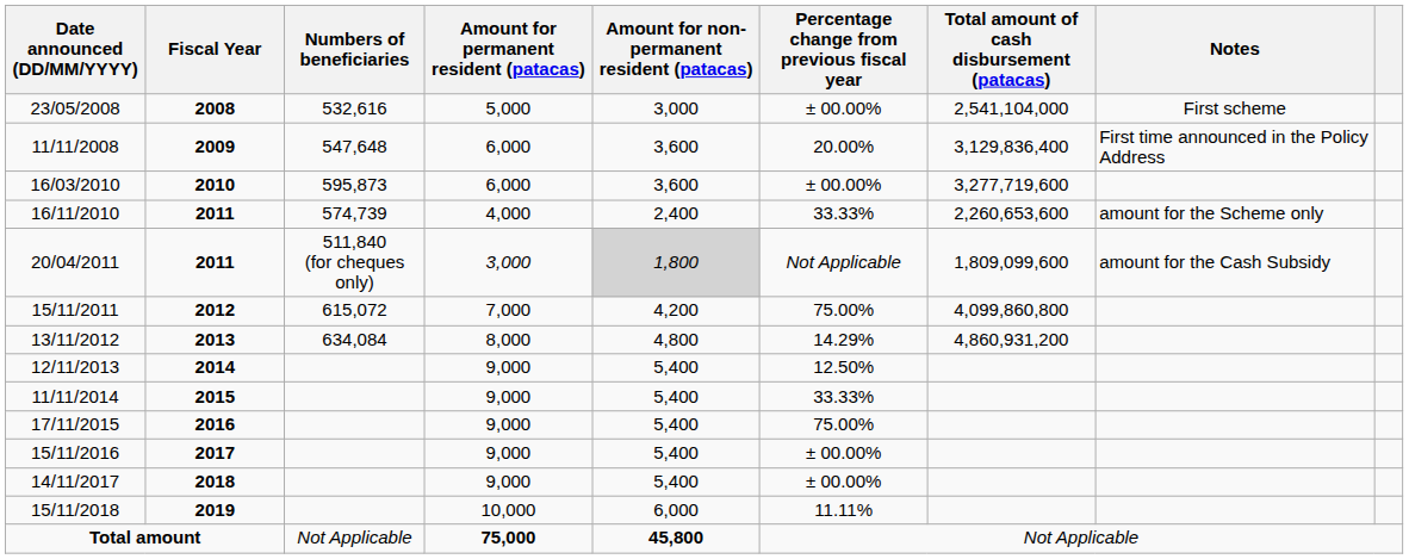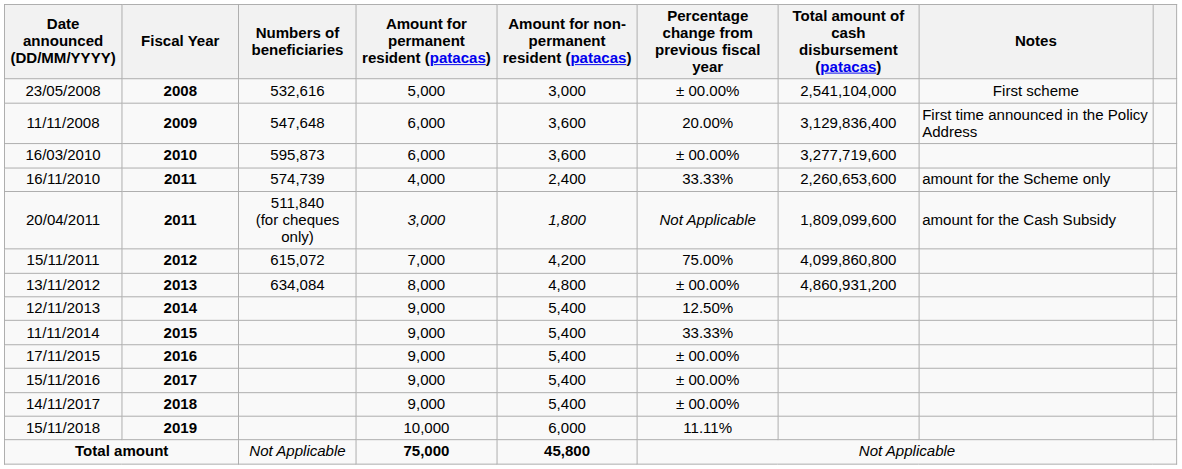 <table class="wikitable ">
 <tr>
 <th width="10%">Date announced <br> (DD/MM/YYYY)</th>
 <th width="10%">Fiscal Year</th>
 <th width="10%">Numbers of beneficiaries</th>
 <th width="12%">Amount for permanent resident (<a href='#'>patacas</a>)</th>
 <th width="12%">Amount for non-permanent resident (<a href='#'>patacas</a>)</th>
 <th width="12%">Percentage change from previous fiscal year</th>
 <th width="12%">Total amount of cash disbursement (<a href='#'>patacas</a>)</th>
 <th width="20%">Notes</th>
 <th width="2%"></th>
 </tr>
 <tr align=center>
 <td>23/05/2008</td>
 <td><strong>2008</strong></td>
 <td>532,616</td>
 <td>5,000</td>
 <td>3,000</td>
 <td>± 00.00%</td>
 <td>2,541,104,000</td>
 <td>First scheme</td>
 <td></td>
 </tr>
 <tr align=center>
 <td>11/11/2008</td>
 <td><strong>2009</strong></td>
 <td>547,648</td>
 <td>6,000</td>
 <td>3,600</td>
 <td> 20.00%</td>
 <td>3,129,836,400</td>
 <td align=left>First time announced in the Policy Address</td>
 <td></td>
 </tr>
 <tr align=center>
 <td>16/03/2010</td>
 <td><strong>2010</strong></td>
 <td>595,873</td>
 <td>6,000</td>
 <td>3,600</td>
 <td>± 00.00%</td>
 <td>3,277,719,600</td>
 <td></td>
 <td></td>
 </tr>
 <tr align=center>
 <td>16/11/2010</td>
 <td><strong>2011</strong></td>
 <td>574,739</td>
 <td>4,000</td>
 <td>2,400</td>
 <td> 33.33%</td>
 <td>2,260,653,600</td>
 <td align=left>amount for the Scheme only</td>
 <td></td>
 </tr>
 <tr align=center>
 <td>20/04/2011</td>
 <td><strong>2011</strong></td>
 <td>511,840<br>(for cheques only)</td>
 <td><em>3,000</em></td>
-<td style="background: lightgrey;"><em>1,800</em></td>
+<td><em>1,800</em></td>
 <td><em>Not Applicable</em></td>
 <td>1,809,099,600</td>
 <td align=left>amount for the Cash Subsidy</td>
 <td></td>
 </tr>
 <tr align=center>
 <td>15/11/2011</td>
 <td><strong>2012</strong></td>
 <td>615,072</td>
 <td>7,000</td>
 <td>4,200</td>
 <td> 75.00%</td>
 <td>4,099,860,800</td>
 <td></td>
 <td></td>
 </tr>
 <tr align=center>
 <td>13/11/2012</td>
 <td><strong>2013</strong></td>
 <td>634,084</td>
 <td>8,000</td>
 <td>4,800</td>
-<td> 14.29%</td>
+<td>± 00.00%</td>
 <td>4,860,931,200</td>
 <td></td>
 <td></td>
 </tr>
 <tr align=center>
 <td>12/11/2013</td>
 <td><strong>2014</strong></td>
 <td></td>
 <td>9,000</td>
 <td>5,400</td>
 <td> 12.50%</td>
 <td></td>
 <td></td>
 <td></td>
 </tr>
 <tr align=center>
 <td>11/11/2014</td>
 <td><strong>2015</strong></td>
 <td></td>
 <td>9,000</td>
 <td>5,400</td>
 <td> 33.33%</td>
 <td></td>
 <td></td>
 <td></td>
 </tr>
 <tr align=center>
 <td>17/11/2015</td>
 <td><strong>2016</strong></td>
 <td></td>
 <td>9,000</td>
 <td>5,400</td>
-<td> 75.00%</td>
+<td>± 00.00%</td>
 <td></td>
 <td></td>
 <td></td>
 </tr>
 <tr align=center>
 <td>15/11/2016</td>
 <td><strong>2017</strong></td>
 <td></td>
 <td>9,000</td>
 <td>5,400</td>
 <td>± 00.00%</td>
 <td></td>
 <td></td>
 <td></td>
 </tr>
 <tr align=center>
 <td>14/11/2017</td>
 <td><strong>2018</strong></td>
 <td></td>
 <td>9,000</td>
 <td>5,400</td>
 <td>± 00.00%</td>
 <td></td>
 <td></td>
 <td></td>
 </tr>
 <tr align=center>
 <td>15/11/2018</td>
 <td><strong>2019</strong></td>
 <td></td>
 <td>10,000</td>
 <td>6,000</td>
 <td> 11.11%</td>
 <td></td>
 <td></td>
 <td></td>
 </tr>
 <tr align=center>
 <td colspan=2><strong>Total amount</strong></td>
 <td><em>Not Applicable</em></td>
 <td><strong>75,000</strong></td>
 <td><strong>45,800</strong></td>
 <td colspan=4><em>Not Applicable</em></td>
 </tr>
 </table>
